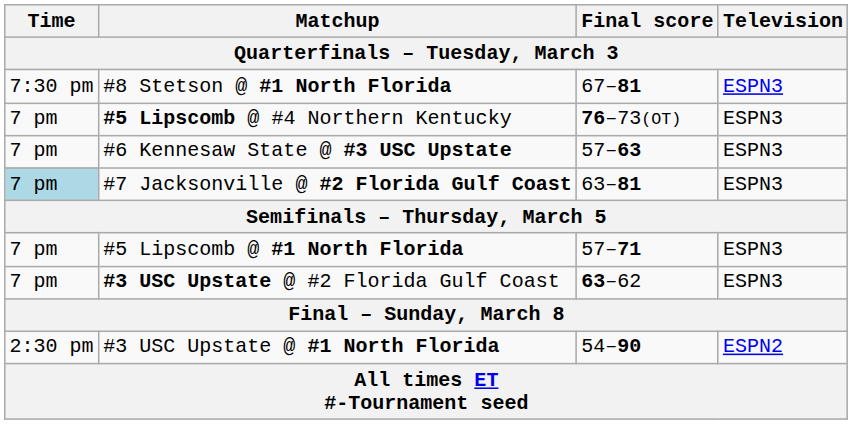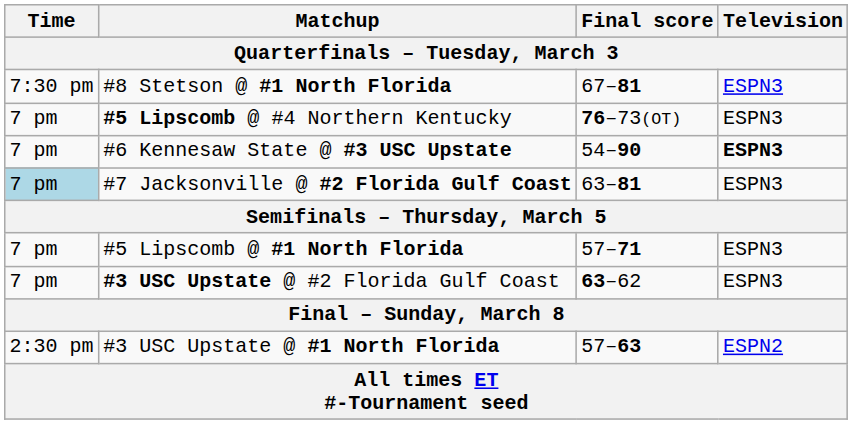 <table class="wikitable">
 <tr>
 <th>Time</th>
 <th>Matchup</th>
 <th>Final score</th>
 <th>Television</th>
 </tr>
 <tr>
 <th colspan=4>Quarterfinals – Tuesday, March 3</th>
 </tr>
 <tr>
 <td>7:30 pm</td>
 <td>#8 Stetson @ <strong>#1 North Florida</strong></td>
 <td>67–<strong>81</strong></td>
 <td><a href='#'>ESPN3</a></td>
 </tr>
 <tr>
 <td>7 pm</td>
 <td><strong>#5 Lipscomb</strong> @ #4 Northern Kentucky</td>
 <td><strong>76</strong>–73<small>(OT)</small></td>
 <td>ESPN3</td>
 </tr>
 <tr>
 <td>7 pm</td>
 <td>#6 Kennesaw State @ <strong>#3 USC Upstate</strong></td>
-<td>57–<strong>63</strong></td>
-<td>ESPN3</td>
+<td>54–<strong>90</strong></td>
+<td><strong>ESPN3</strong></td>
 </tr>
 <tr>
 <td style="background: lightblue;">7 pm</td>
 <td>#7 Jacksonville @ <strong>#2 Florida Gulf Coast</strong></td>
 <td>63–<strong>81</strong></td>
 <td>ESPN3</td>
 </tr>
 <tr>
 <th colspan=4>Semifinals – Thursday, March 5</th>
 </tr>
 <tr>
 <td>7 pm</td>
 <td>#5 Lipscomb @ <strong>#1 North Florida</strong></td>
 <td>57–<strong>71</strong></td>
 <td>ESPN3</td>
 </tr>
 <tr>
 <td>7 pm</td>
 <td><strong>#3 USC Upstate</strong> @ #2 Florida Gulf Coast</td>
 <td><strong>63</strong>–62</td>
 <td>ESPN3</td>
 </tr>
 <tr>
 <th colspan=4>Final – Sunday, March 8</th>
 </tr>
 <tr>
 <td>2:30 pm</td>
 <td>#3 USC Upstate @ <strong>#1 North Florida</strong></td>
-<td>54–<strong>90</strong></td>
+<td>57–<strong>63</strong></td>
 <td><a href='#'>ESPN2</a></td>
 </tr>
 <tr>
 <th colspan=4>All times <a href='#'>ET</a><br>#-Tournament seed</th>
 </tr>
 </table>
